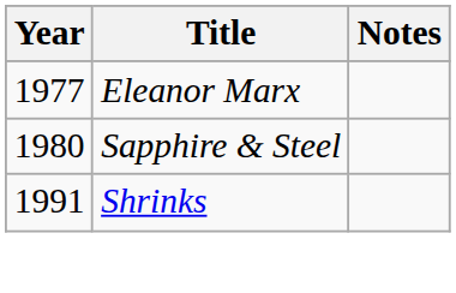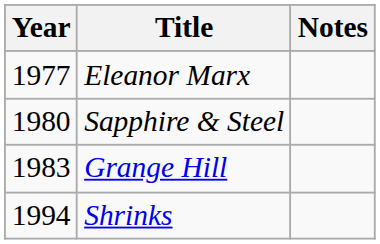 <table class="wikitable">
 <tr>
 <th>Year</th>
 <th>Title</th>
 <th>Notes</th>
 </tr>
 <tr>
 <td>1977</td>
 <td><em>Eleanor Marx</em></td>
 <td></td>
 </tr>
 <tr>
 <td>1980</td>
 <td><em>Sapphire & Steel</em></td>
 <td></td>
 </tr>
 <tr>
-<td>1991</td>
+<td>1983</td>
+<td><em><a href='#'>Grange Hill</a></em></td>
+<td></td>
+</tr>
+<tr>
+<td>1994</td>
 <td><em><a href='#'>Shrinks</a></em></td>
 <td></td>
 </tr>
 </table>
